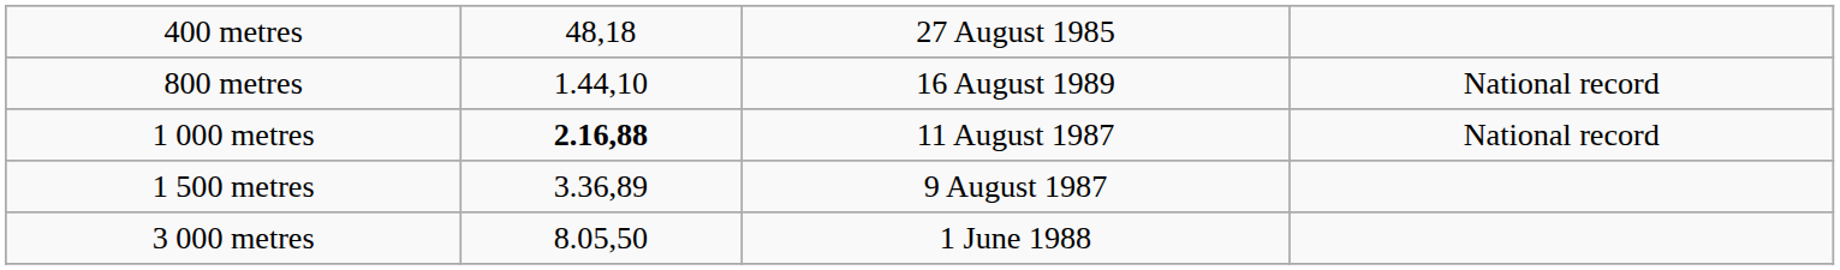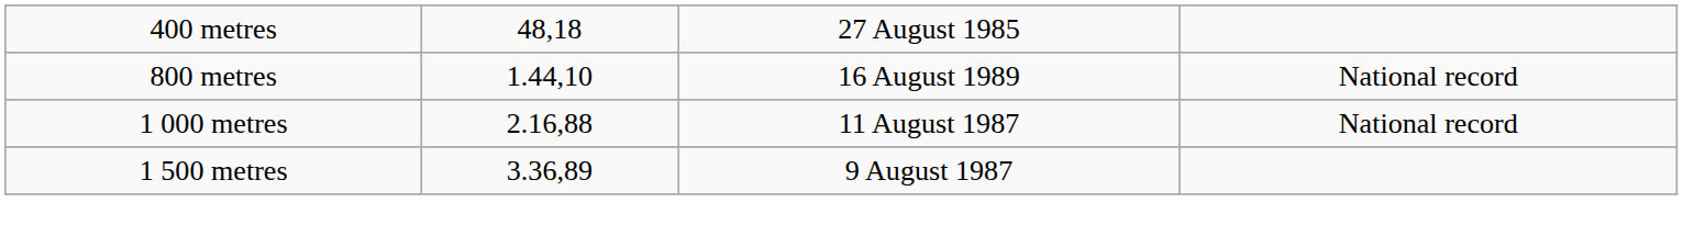 <table class="wikitable" style=" text-align:center; font-size:95%;" width="70%">
 <tr>
 <td>400 metres</td>
 <td>48,18</td>
 <td>27 August 1985</td>
 <td></td>
 </tr>
 <tr>
 <td>800 metres</td>
 <td>1.44,10</td>
 <td>16 August 1989</td>
 <td>National record</td>
 </tr>
 <tr>
 <td>1 000 metres</td>
-<td><strong>2.16,88</strong></td>
+<td>2.16,88</td>
 <td>11 August 1987</td>
 <td>National record</td>
 </tr>
 <tr>
 <td>1 500 metres</td>
 <td>3.36,89</td>
 <td>9 August 1987</td>
 <td></td>
 </tr>
-<tr>
-<td>3 000 metres</td>
-<td>8.05,50</td>
-<td>1 June 1988</td>
-<td></td>
-</tr>
 </table>
